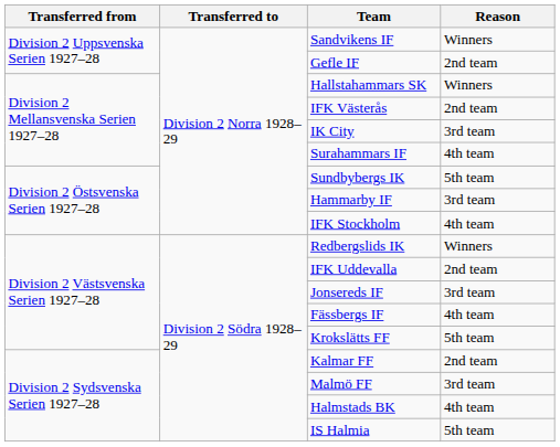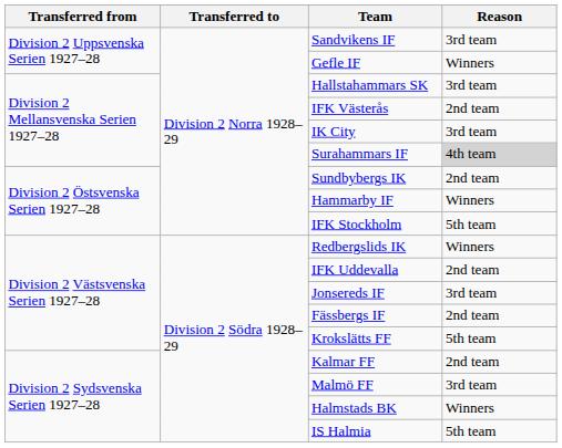 <table class="wikitable" style="text-align: left;">
 <tr>
 <th style="width: 275px;">Transferred from</th>
 <th style="width: 275px;">Transferred to</th>
 <th style="width: 200px;">Team</th>
 <th style="width: 225px;">Reason</th>
 </tr>
 <tr>
 <td rowspan=2><a href='#'>Division 2</a> <a href='#'>Uppsvenska Serien</a> 1927–28</td>
 <td rowspan=9><a href='#'>Division 2</a> <a href='#'>Norra</a> 1928–29</td>
 <td><a href='#'>Sandvikens IF</a></td>
-<td>Winners</td>
+<td>3rd team</td>
 </tr>
 <tr>
 <td><a href='#'>Gefle IF</a></td>
-<td>2nd team</td>
+<td>Winners</td>
 </tr>
 <tr>
 <td rowspan=4><a href='#'>Division 2</a> <a href='#'>Mellansvenska Serien</a> 1927–28</td>
 <td><a href='#'>Hallstahammars SK</a></td>
-<td>Winners</td>
+<td>3rd team</td>
 </tr>
 <tr>
 <td><a href='#'>IFK Västerås</a></td>
 <td>2nd team</td>
 </tr>
 <tr>
 <td><a href='#'>IK City</a></td>
 <td>3rd team</td>
 </tr>
 <tr>
 <td><a href='#'>Surahammars IF</a></td>
-<td>4th team</td>
+<td style="background: lightgrey;">4th team</td>
 </tr>
 <tr>
 <td rowspan=3><a href='#'>Division 2</a> <a href='#'>Östsvenska Serien</a> 1927–28</td>
 <td><a href='#'>Sundbybergs IK</a></td>
-<td>5th team</td>
+<td>2nd team</td>
 </tr>
 <tr>
 <td><a href='#'>Hammarby IF</a></td>
-<td>3rd team</td>
+<td>Winners</td>
 </tr>
 <tr>
 <td><a href='#'>IFK Stockholm</a></td>
-<td>4th team</td>
+<td>5th team</td>
 </tr>
 <tr>
 <td rowspan=5><a href='#'>Division 2</a> <a href='#'>Västsvenska Serien</a> 1927–28</td>
 <td rowspan=9><a href='#'>Division 2</a> <a href='#'>Södra</a> 1928–29</td>
 <td><a href='#'>Redbergslids IK</a></td>
 <td>Winners</td>
 </tr>
 <tr>
 <td><a href='#'>IFK Uddevalla</a></td>
 <td>2nd team</td>
 </tr>
 <tr>
 <td><a href='#'>Jonsereds IF</a></td>
 <td>3rd team</td>
 </tr>
 <tr>
 <td><a href='#'>Fässbergs IF</a></td>
-<td>4th team</td>
+<td>2nd team</td>
 </tr>
 <tr>
 <td><a href='#'>Krokslätts FF</a></td>
 <td>5th team</td>
 </tr>
 <tr>
 <td rowspan=4><a href='#'>Division 2</a> <a href='#'>Sydsvenska Serien</a> 1927–28</td>
 <td><a href='#'>Kalmar FF</a></td>
 <td>2nd team</td>
 </tr>
 <tr>
 <td><a href='#'>Malmö FF</a></td>
 <td>3rd team</td>
 </tr>
 <tr>
 <td><a href='#'>Halmstads BK</a></td>
-<td>4th team</td>
+<td>Winners</td>
 </tr>
 <tr>
 <td><a href='#'>IS Halmia</a></td>
 <td>5th team</td>
 </tr>
 </table>
